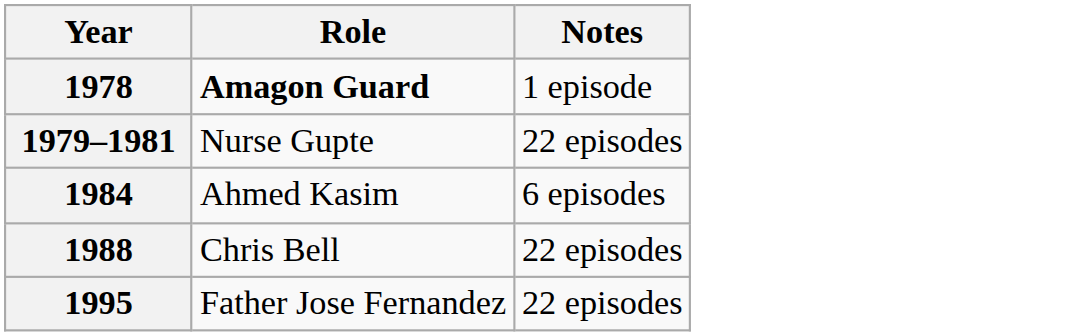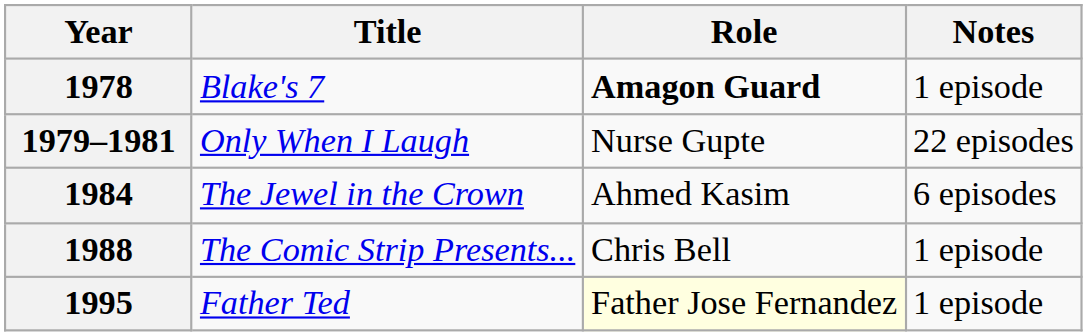 <table class="wikitable">
 <tr>
 <th scope="col" style="width:5em;">Year</th>
+<th scope="col">Title</th>
 <th scope="col">Role</th>
 <th scope="col">Notes</th>
 </tr>
 <tr>
 <th scope="row">1978</th>
+<td><em><a href='#'>Blake's 7</a></em></td>
 <td><strong>Amagon Guard</strong></td>
 <td>1 episode</td>
 </tr>
 <tr>
 <th scope="row">1979–1981</th>
+<td><em><a href='#'>Only When I Laugh</a></em></td>
 <td>Nurse Gupte</td>
 <td>22 episodes</td>
 </tr>
 <tr>
 <th scope="row">1984</th>
+<td><em><a href='#'>The Jewel in the Crown</a></em></td>
 <td>Ahmed Kasim</td>
 <td>6 episodes</td>
 </tr>
 <tr>
 <th scope="row">1988</th>
+<td><em><a href='#'>The Comic Strip Presents...</a></em></td>
 <td>Chris Bell</td>
-<td>22 episodes</td>
+<td>1 episode</td>
 </tr>
 <tr>
 <th scope="row">1995</th>
-<td>Father Jose Fernandez</td>
-<td>22 episodes</td>
+<td><em><a href='#'>Father Ted</a></em></td>
+<td style="background: lightyellow;">Father Jose Fernandez</td>
+<td>1 episode</td>
 </tr>
 </table>
